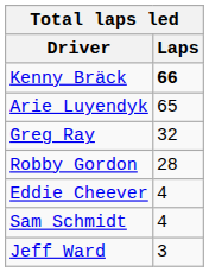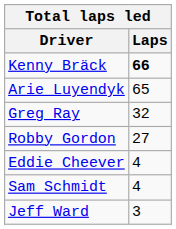 <table class="wikitable">
 <tr>
 <th colspan=2>Total laps led</th>
 </tr>
 <tr>
 <th>Driver</th>
 <th>Laps</th>
 </tr>
 <tr>
 <td><a href='#'>Kenny Bräck</a></td>
 <td><strong>66</strong></td>
 </tr>
 <tr>
 <td><a href='#'>Arie Luyendyk</a></td>
 <td>65</td>
 </tr>
 <tr>
 <td><a href='#'>Greg Ray</a></td>
 <td>32</td>
 </tr>
 <tr>
 <td><a href='#'>Robby Gordon</a></td>
-<td>28</td>
+<td>27</td>
 </tr>
 <tr>
 <td><a href='#'>Eddie Cheever</a></td>
 <td>4</td>
 </tr>
 <tr>
 <td><a href='#'>Sam Schmidt</a></td>
 <td>4</td>
 </tr>
 <tr>
 <td><a href='#'>Jeff Ward</a></td>
 <td>3</td>
 </tr>
 </table>
